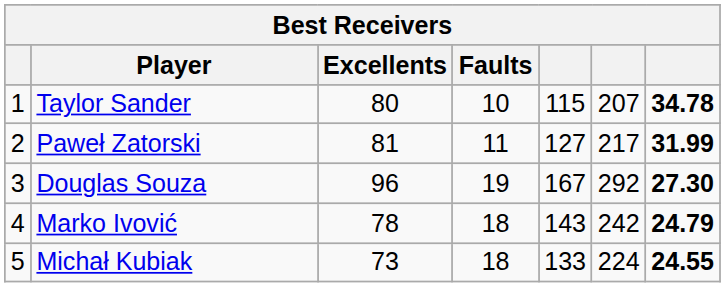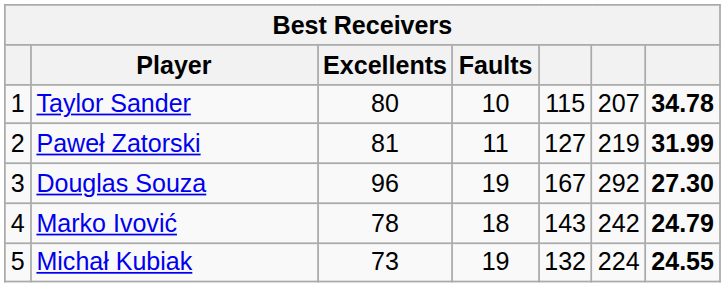 <table class="wikitable sortable" style=font-size:90%>
 <tr>
 <th colspan=7>Best Receivers</th>
 </tr>
 <tr>
 <th></th>
 <th width=158>Player</th>
 <th width=20>Excellents</th>
 <th width=20>Faults</th>
 <th width=20></th>
 <th width=20></th>
 <th width=20></th>
 </tr>
 <tr>
 <td align=center>1</td>
 <td> <a href='#'>Taylor Sander</a></td>
 <td align=center>80</td>
 <td align=center>10</td>
 <td align=center>115</td>
 <td align=center>207</td>
 <td align=center><strong>34.78</strong></td>
 </tr>
 <tr>
 <td align=center>2</td>
 <td> <a href='#'>Paweł Zatorski</a></td>
 <td align=center>81</td>
 <td align=center>11</td>
 <td align=center>127</td>
-<td align=center>217</td>
+<td align=center>219</td>
 <td align=center><strong>31.99</strong></td>
 </tr>
 <tr>
 <td align=center>3</td>
 <td> <a href='#'>Douglas Souza</a></td>
 <td align=center>96</td>
 <td align=center>19</td>
 <td align=center>167</td>
 <td align=center>292</td>
 <td align=center><strong>27.30</strong></td>
 </tr>
 <tr>
 <td align=center>4</td>
 <td> <a href='#'>Marko Ivović</a></td>
 <td align=center>78</td>
 <td align=center>18</td>
 <td align=center>143</td>
 <td align=center>242</td>
 <td align=center><strong>24.79</strong></td>
 </tr>
 <tr>
 <td align=center>5</td>
 <td> <a href='#'>Michał Kubiak</a></td>
 <td align=center>73</td>
-<td align=center>18</td>
-<td align=center>133</td>
+<td align=center>19</td>
+<td align=center>132</td>
 <td align=center>224</td>
 <td align=center><strong>24.55</strong></td>
 </tr>
 </table>
